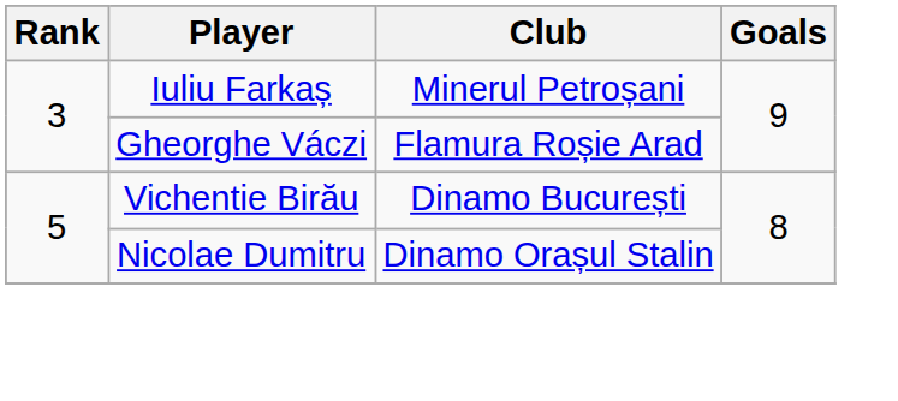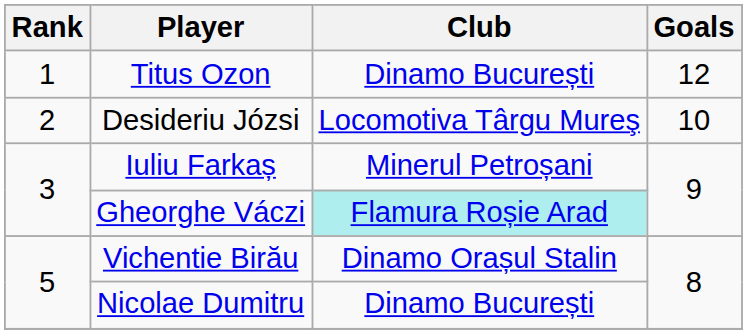 <table class="wikitable sortable" style="text-align:center">
 <tr>
 <th>Rank</th>
 <th>Player</th>
 <th>Club</th>
 <th>Goals</th>
+</tr>
+<tr>
+<td rowspan=1 align=center>1</td>
+<td><a href='#'>Titus Ozon</a></td>
+<td><a href='#'>Dinamo București</a></td>
+<td rowspan=1 align=center>12</td>
+</tr>
+<tr>
+<td rowspan=1 align=center>2</td>
+<td>Desideriu Józsi</td>
+<td><a href='#'>Locomotiva Târgu Mureş</a></td>
+<td rowspan=1 align=center>10</td>
 </tr>
 <tr>
 <td rowspan=2 align=center>3</td>
 <td><a href='#'>Iuliu Farkaș</a></td>
 <td><a href='#'>Minerul Petroșani</a></td>
 <td rowspan=2 align=center>9</td>
 </tr>
 <tr>
 <td><a href='#'>Gheorghe Váczi</a></td>
-<td><a href='#'>Flamura Roșie Arad</a></td>
+<td style="background: paleturquoise;"><a href='#'>Flamura Roșie Arad</a></td>
 </tr>
 <tr>
 <td rowspan=2 align=center>5</td>
 <td><a href='#'>Vichentie Birău</a></td>
-<td><a href='#'>Dinamo București</a></td>
+<td><a href='#'>Dinamo Orașul Stalin</a></td>
 <td rowspan=2 align=center>8</td>
 </tr>
 <tr>
 <td><a href='#'>Nicolae Dumitru</a></td>
-<td><a href='#'>Dinamo Orașul Stalin</a></td>
+<td><a href='#'>Dinamo București</a></td>
 </tr>
 <tr>
 </tr>
 </table>
